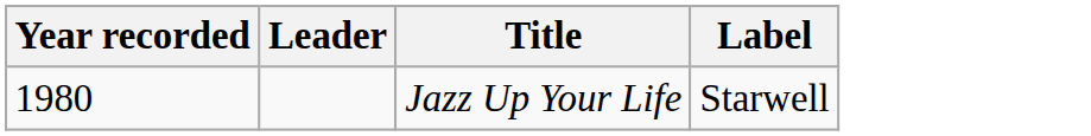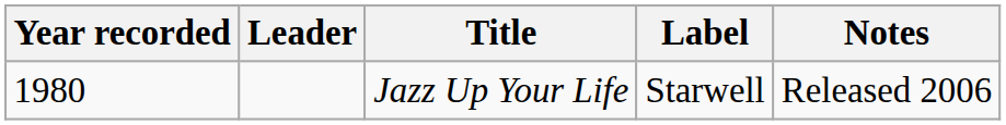 <table class="wikitable">
 <tr>
 <th>Year recorded</th>
 <th>Leader</th>
 <th>Title</th>
 <th>Label</th>
+<th>Notes</th>
 </tr>
 <tr>
 <td>1980</td>
 <td></td>
 <td><em>Jazz Up Your Life</em></td>
 <td>Starwell</td>
+<td>Released 2006</td>
 </tr>
 </table>
